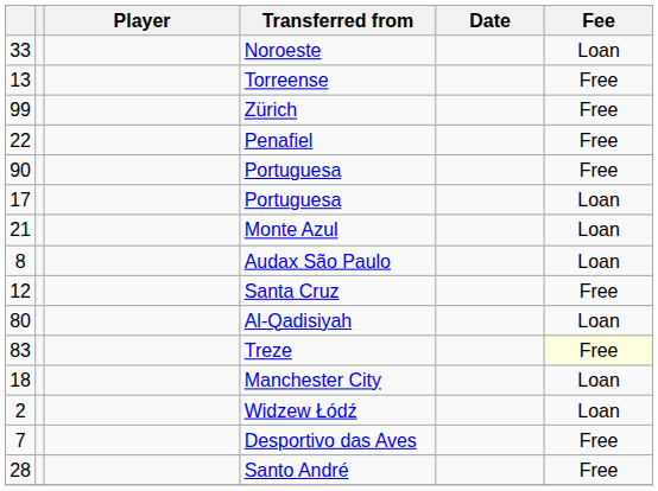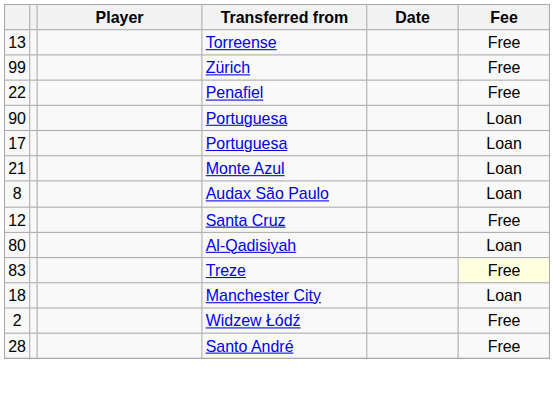 <table class="wikitable plainrowheaders sortable" style="font-size:95%">
 <tr>
 <th></th>
 <th></th>
 <th scope=col style="width:150px;"><strong>Player</strong></th>
 <th scope=col style="width:150px;"><strong>Transferred from</strong></th>
 <th scope=col style="width:80px;"><strong>Date</strong></th>
 <th scope=col style="width:80px;"><strong>Fee</strong></th>
-</tr>
-<tr>
-<td align=center>33</td>
-<td align=center></td>
-<td></td>
-<td> <a href='#'>Noroeste</a></td>
-<td align=center></td>
-<td align=center>Loan</td>
 </tr>
 <tr>
 <td align=center>13</td>
 <td align=center></td>
 <td></td>
 <td> <a href='#'>Torreense</a></td>
 <td align=center></td>
 <td align=center>Free</td>
 </tr>
 <tr>
 <td align=center>99</td>
 <td align=center></td>
 <td></td>
 <td> <a href='#'>Zürich</a></td>
 <td align=center></td>
 <td align=center>Free</td>
 </tr>
 <tr>
 <td align=center>22</td>
 <td align=center></td>
 <td></td>
 <td> <a href='#'>Penafiel</a></td>
 <td align=center></td>
 <td align=center>Free</td>
 </tr>
 <tr>
 <td align=center>90</td>
 <td align=center></td>
 <td></td>
 <td> <a href='#'>Portuguesa</a></td>
 <td align=center></td>
-<td align=center>Free</td>
+<td align=center>Loan</td>
 </tr>
 <tr>
 <td align=center>17</td>
 <td align=center></td>
 <td></td>
 <td> <a href='#'>Portuguesa</a></td>
 <td align=center></td>
 <td align=center>Loan</td>
 </tr>
 <tr>
 <td align=center>21</td>
 <td align=center></td>
 <td></td>
 <td> <a href='#'>Monte Azul</a></td>
 <td align=center></td>
 <td align=center>Loan</td>
 </tr>
 <tr>
 <td align=center>8</td>
 <td align=center></td>
 <td></td>
 <td> <a href='#'>Audax São Paulo</a></td>
 <td align=center></td>
 <td align=center>Loan</td>
 </tr>
 <tr>
 <td align=center>12</td>
 <td align=center></td>
 <td></td>
 <td> <a href='#'>Santa Cruz</a></td>
 <td align=center></td>
 <td align=center>Free</td>
 </tr>
 <tr>
 <td align=center>80</td>
 <td align=center></td>
 <td></td>
 <td> <a href='#'>Al-Qadisiyah</a></td>
 <td align=center></td>
 <td align=center>Loan</td>
 </tr>
 <tr>
 <td align=center>83</td>
 <td align=center></td>
 <td></td>
 <td> <a href='#'>Treze</a></td>
 <td align=center></td>
 <td align=center style="background: lightyellow;">Free</td>
 </tr>
 <tr>
 <td align=center>18</td>
 <td align=center></td>
 <td></td>
 <td> <a href='#'>Manchester City</a></td>
 <td align=center></td>
 <td align=center>Loan</td>
 </tr>
 <tr>
 <td align=center>2</td>
 <td align=center></td>
 <td></td>
 <td> <a href='#'>Widzew Łódź</a></td>
 <td align=center></td>
-<td align=center>Loan</td>
-</tr>
-<tr>
-<td align=center>7</td>
-<td align=center></td>
-<td></td>
-<td> <a href='#'>Desportivo das Aves</a></td>
-<td align=center></td>
 <td align=center>Free</td>
 </tr>
 <tr>
 <td align=center>28</td>
 <td align=center></td>
 <td></td>
 <td> <a href='#'>Santo André</a></td>
 <td align=center></td>
 <td align=center>Free</td>
 </tr>
 <tr>
 </tr>
 </table>
